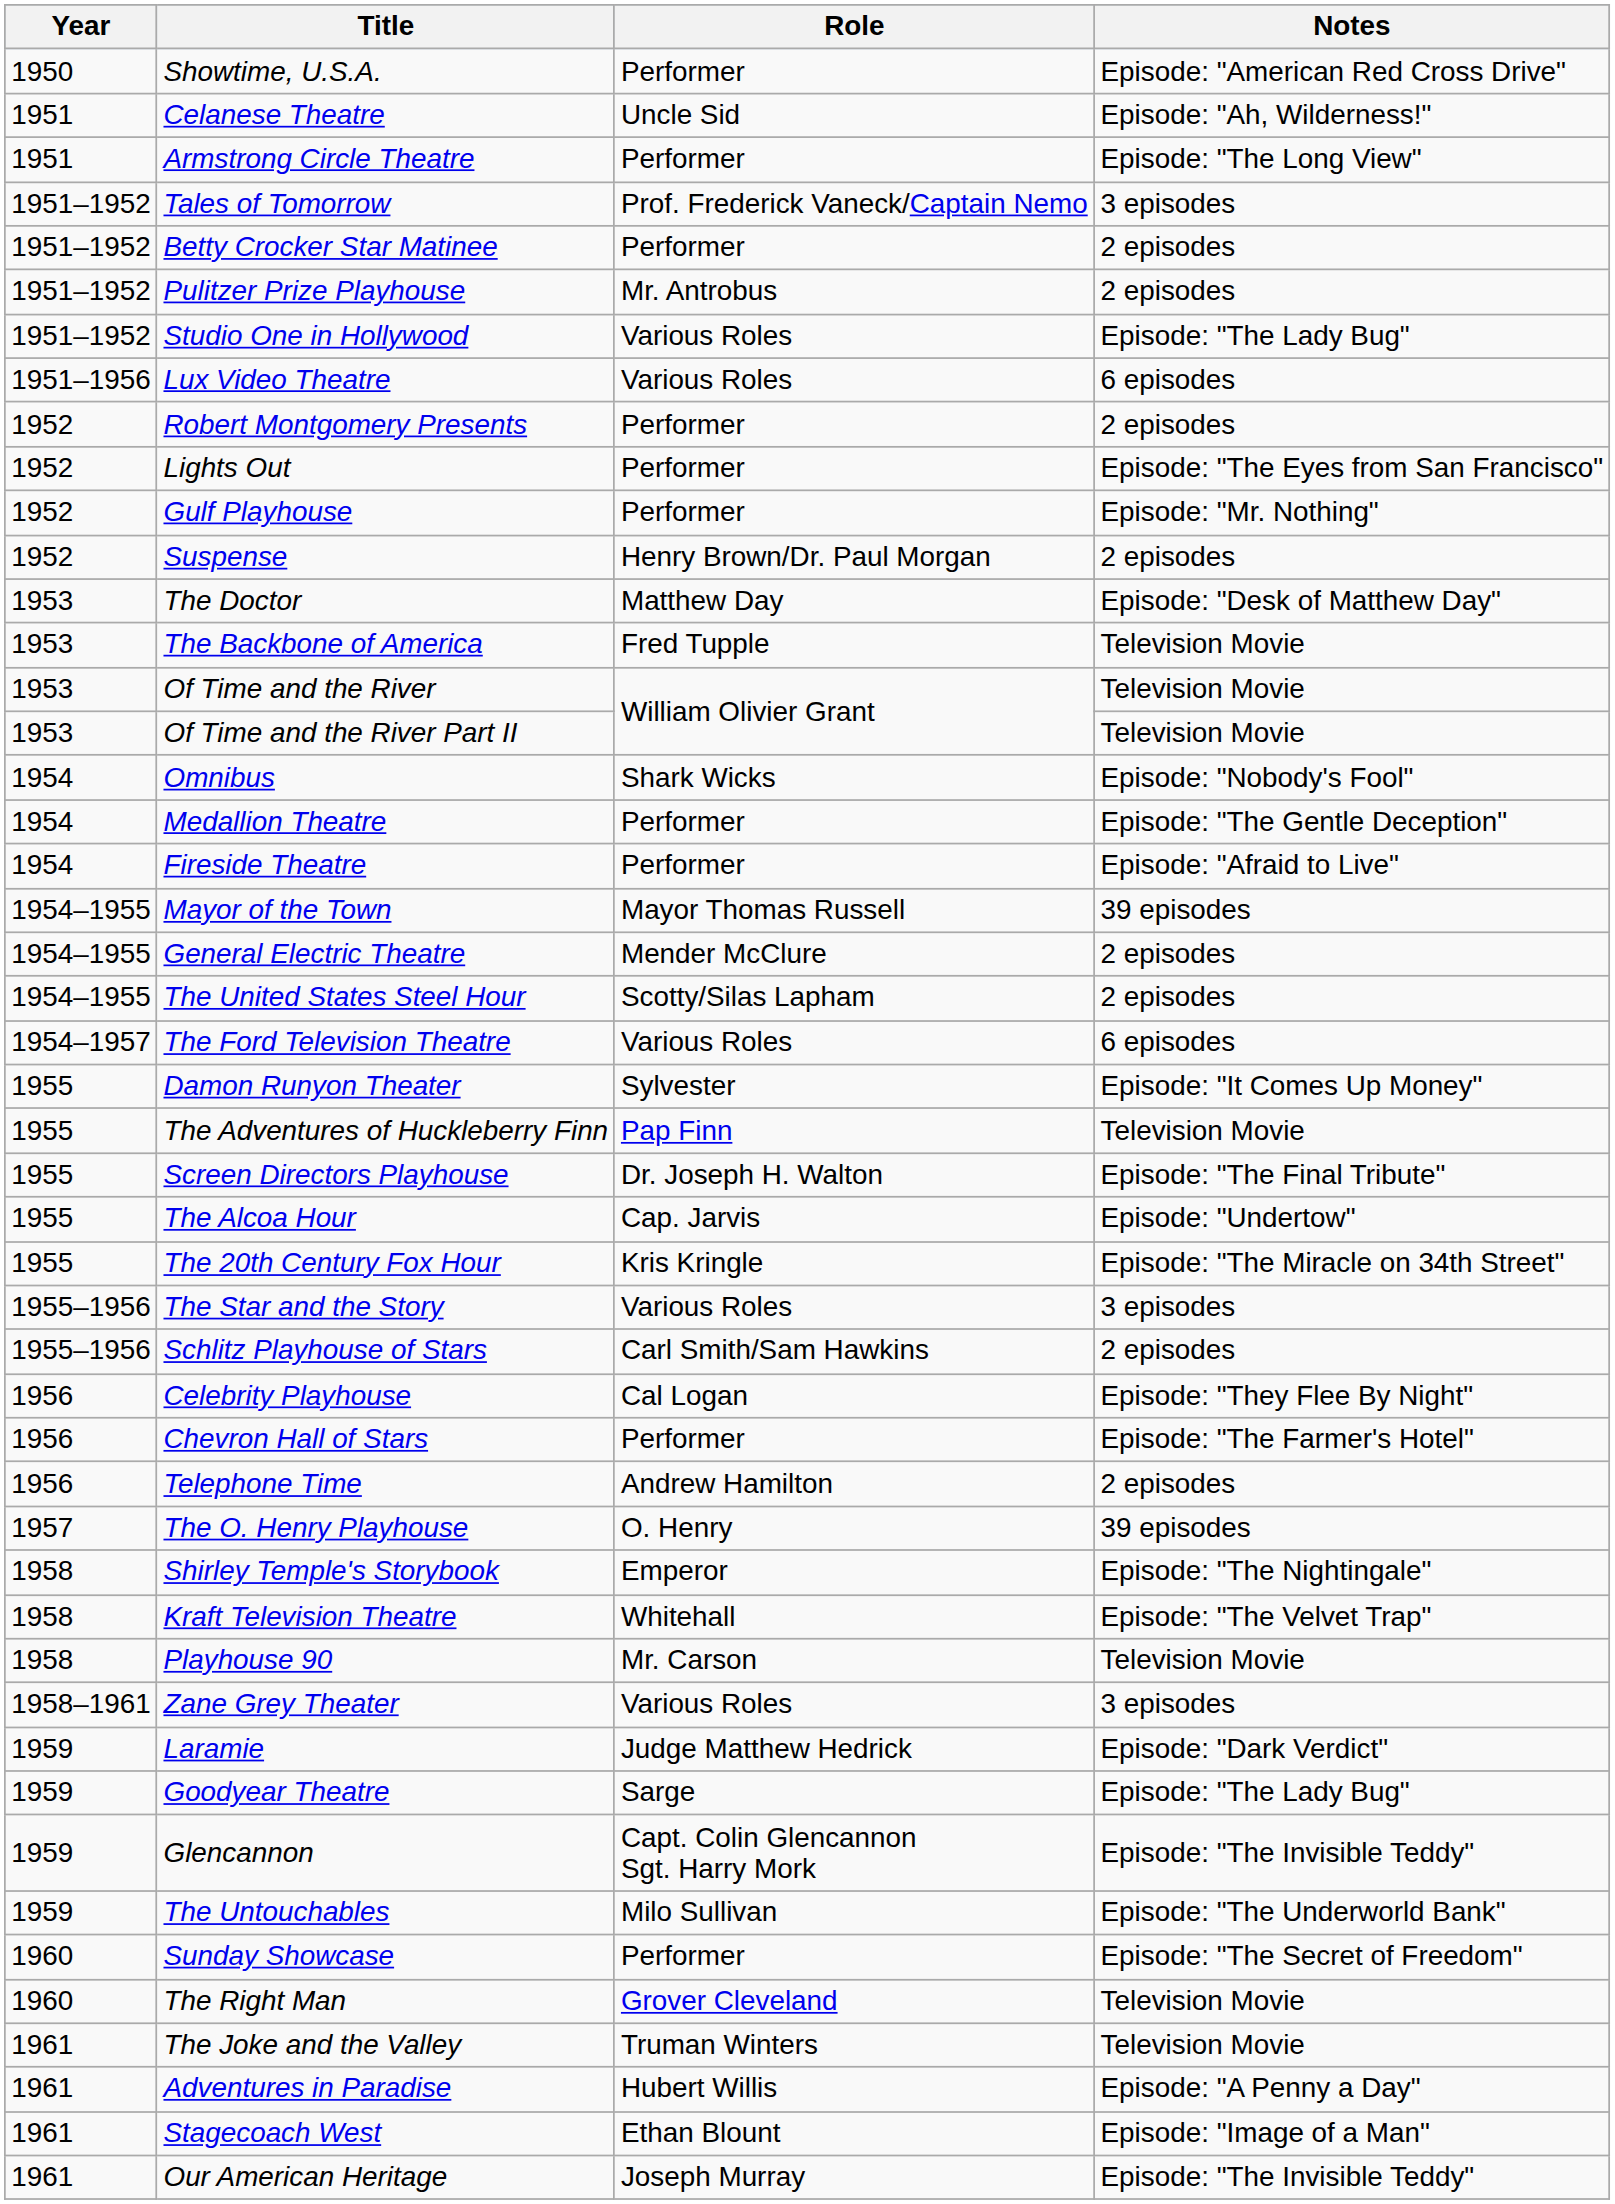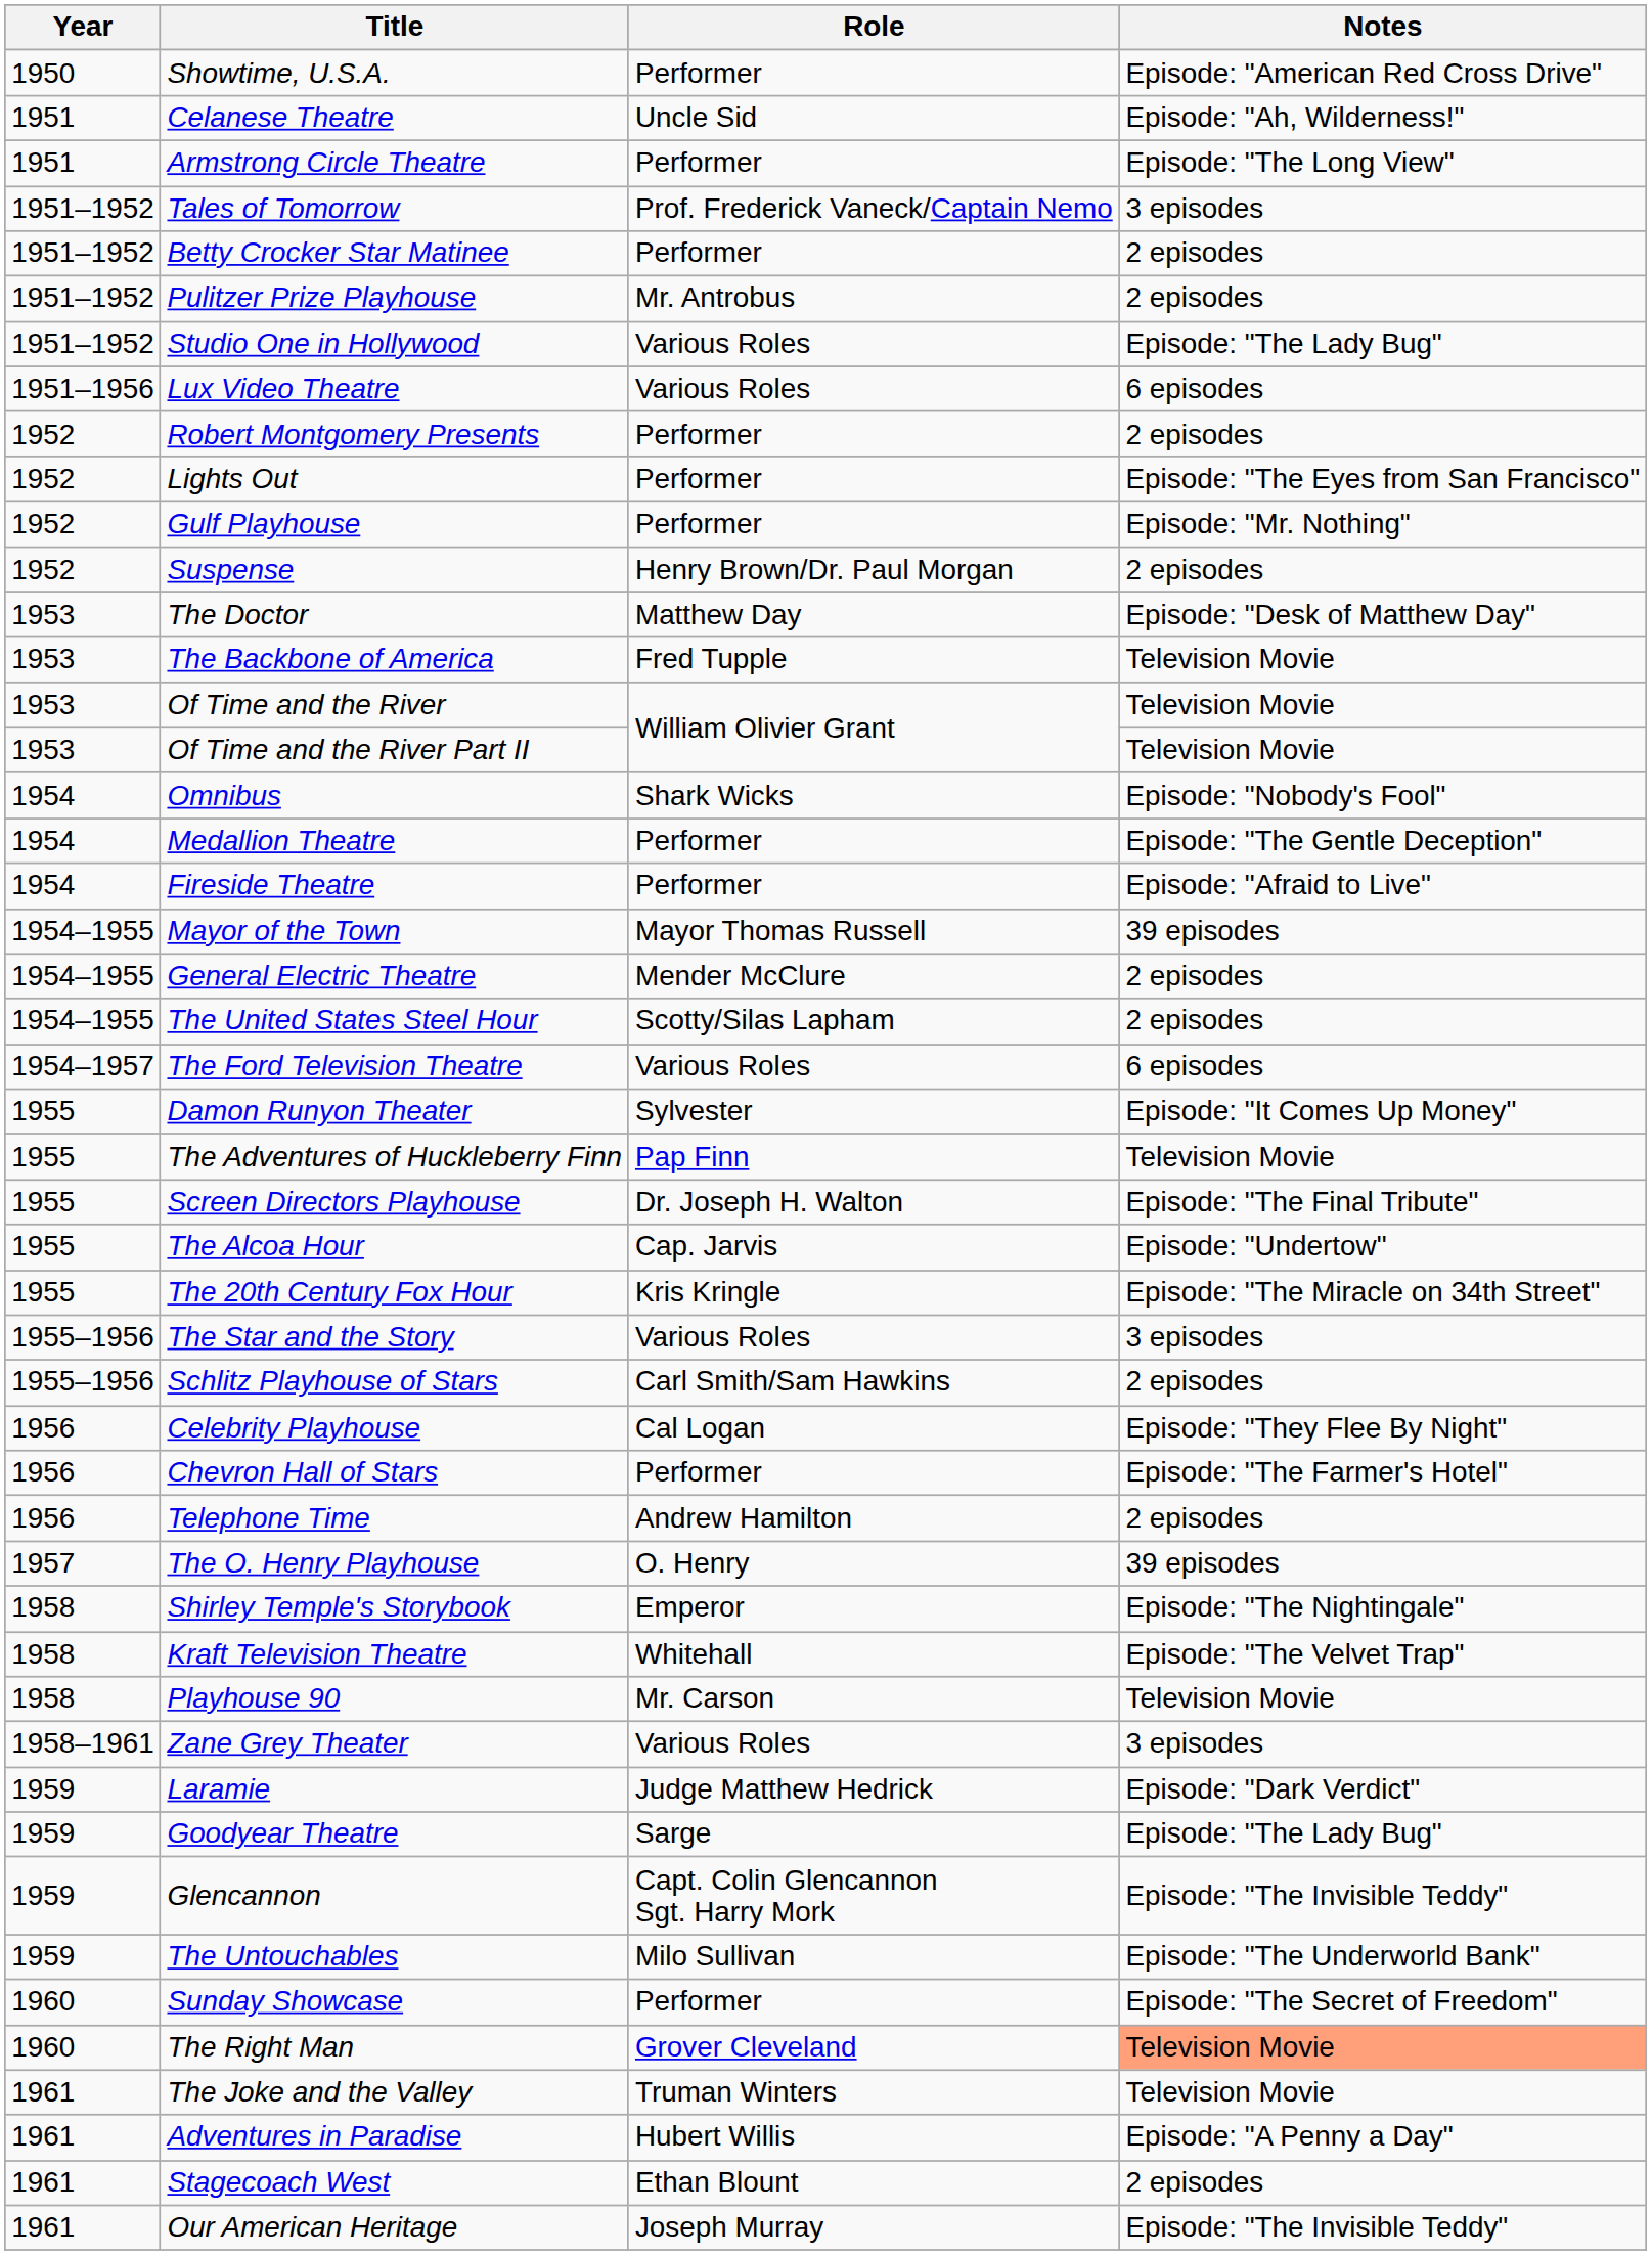 <table class=wikitable>
 <tr style="background:#b0c4de; text-align:center;">
 <th>Year</th>
 <th>Title</th>
 <th>Role</th>
 <th>Notes</th>
 </tr>
 <tr>
 <td>1950</td>
 <td><em>Showtime, U.S.A.</em></td>
 <td>Performer</td>
 <td>Episode: "American Red Cross Drive"</td>
 </tr>
 <tr>
 <td>1951</td>
 <td><em><a href='#'>Celanese Theatre</a></em></td>
 <td>Uncle Sid</td>
 <td>Episode: "Ah, Wilderness!"</td>
 </tr>
 <tr>
 <td>1951</td>
 <td><em><a href='#'>Armstrong Circle Theatre</a></em></td>
 <td>Performer</td>
 <td>Episode: "The Long View"</td>
 </tr>
 <tr>
 <td>1951–1952</td>
 <td><em><a href='#'>Tales of Tomorrow</a></em></td>
 <td>Prof. Frederick Vaneck/<a href='#'>Captain Nemo</a></td>
 <td>3 episodes</td>
 </tr>
 <tr>
 <td>1951–1952</td>
 <td><em><a href='#'>Betty Crocker Star Matinee</a></em></td>
 <td>Performer</td>
 <td>2 episodes</td>
 </tr>
 <tr>
 <td>1951–1952</td>
 <td><em><a href='#'>Pulitzer Prize Playhouse</a></em></td>
 <td>Mr. Antrobus</td>
 <td>2 episodes</td>
 </tr>
 <tr>
 <td>1951–1952</td>
 <td><em><a href='#'>Studio One in Hollywood</a></em></td>
 <td>Various Roles</td>
 <td>Episode: "The Lady Bug"</td>
 </tr>
 <tr>
 <td>1951–1956</td>
 <td><em><a href='#'>Lux Video Theatre</a></em></td>
 <td>Various Roles</td>
 <td>6 episodes</td>
 </tr>
 <tr>
 <td>1952</td>
 <td><em><a href='#'>Robert Montgomery Presents</a></em></td>
 <td>Performer</td>
 <td>2 episodes</td>
 </tr>
 <tr>
 <td>1952</td>
 <td><em>Lights Out</em></td>
 <td>Performer</td>
 <td>Episode: "The Eyes from San Francisco"</td>
 </tr>
 <tr>
 <td>1952</td>
 <td><em><a href='#'>Gulf Playhouse</a></em></td>
 <td>Performer</td>
 <td>Episode: "Mr. Nothing"</td>
 </tr>
 <tr>
 <td>1952</td>
 <td><em><a href='#'>Suspense</a></em></td>
 <td>Henry Brown/Dr. Paul Morgan</td>
 <td>2 episodes</td>
 </tr>
 <tr>
 <td>1953</td>
 <td><em>The Doctor</em></td>
 <td>Matthew Day</td>
 <td>Episode: "Desk of Matthew Day"</td>
 </tr>
 <tr>
 <td>1953</td>
 <td><em><a href='#'>The Backbone of America</a></em></td>
 <td>Fred Tupple</td>
 <td>Television Movie</td>
 </tr>
 <tr>
 <td>1953</td>
 <td><em>Of Time and the River</em></td>
 <td rowspan=2>William Olivier Grant</td>
 <td>Television Movie</td>
 </tr>
 <tr>
 <td>1953</td>
 <td><em>Of Time and the River Part II</em></td>
 <td>Television Movie</td>
 </tr>
 <tr>
 <td>1954</td>
 <td><em><a href='#'>Omnibus</a></em></td>
 <td>Shark Wicks</td>
 <td>Episode: "Nobody's Fool"</td>
 </tr>
 <tr>
 <td>1954</td>
 <td><em><a href='#'>Medallion Theatre</a></em></td>
 <td>Performer</td>
 <td>Episode: "The Gentle Deception"</td>
 </tr>
 <tr>
 <td>1954</td>
 <td><em><a href='#'>Fireside Theatre</a></em></td>
 <td>Performer</td>
 <td>Episode: "Afraid to Live"</td>
 </tr>
 <tr>
 <td>1954–1955</td>
 <td><em><a href='#'>Mayor of the Town</a></em></td>
 <td>Mayor Thomas Russell</td>
 <td>39 episodes</td>
 </tr>
 <tr>
 <td>1954–1955</td>
 <td><em><a href='#'>General Electric Theatre</a></em></td>
 <td>Mender McClure</td>
 <td>2 episodes</td>
 </tr>
 <tr>
 <td>1954–1955</td>
 <td><em><a href='#'>The United States Steel Hour</a></em></td>
 <td>Scotty/Silas Lapham</td>
 <td>2 episodes</td>
 </tr>
 <tr>
 <td>1954–1957</td>
 <td><em><a href='#'>The Ford Television Theatre</a></em></td>
 <td>Various Roles</td>
 <td>6 episodes</td>
 </tr>
 <tr>
 <td>1955</td>
 <td><em><a href='#'>Damon Runyon Theater</a></em></td>
 <td>Sylvester</td>
 <td>Episode: "It Comes Up Money"</td>
 </tr>
 <tr>
 <td>1955</td>
 <td><em>The Adventures of Huckleberry Finn</em></td>
 <td><a href='#'>Pap Finn</a></td>
 <td>Television Movie</td>
 </tr>
 <tr>
 <td>1955</td>
 <td><em><a href='#'>Screen Directors Playhouse</a></em></td>
 <td>Dr. Joseph H. Walton</td>
 <td>Episode: "The Final Tribute"</td>
 </tr>
 <tr>
 <td>1955</td>
 <td><em><a href='#'>The Alcoa Hour</a></em></td>
 <td>Cap. Jarvis</td>
 <td>Episode: "Undertow"</td>
 </tr>
 <tr>
 <td>1955</td>
 <td><em><a href='#'>The 20th Century Fox Hour</a></em></td>
 <td>Kris Kringle</td>
 <td>Episode: "The Miracle on 34th Street"</td>
 </tr>
 <tr>
 <td>1955–1956</td>
 <td><em><a href='#'>The Star and the Story</a></em></td>
 <td>Various Roles</td>
 <td>3 episodes</td>
 </tr>
 <tr>
 <td>1955–1956</td>
 <td><em><a href='#'>Schlitz Playhouse of Stars</a></em></td>
 <td>Carl Smith/Sam Hawkins</td>
 <td>2 episodes</td>
 </tr>
 <tr>
 <td>1956</td>
 <td><em><a href='#'>Celebrity Playhouse</a></em></td>
 <td>Cal Logan</td>
 <td>Episode: "They Flee By Night"</td>
 </tr>
 <tr>
 <td>1956</td>
 <td><em><a href='#'>Chevron Hall of Stars</a></em></td>
 <td>Performer</td>
 <td>Episode: "The Farmer's Hotel"</td>
 </tr>
 <tr>
 <td>1956</td>
 <td><em><a href='#'>Telephone Time</a></em></td>
 <td>Andrew Hamilton</td>
 <td>2 episodes</td>
 </tr>
 <tr>
 <td>1957</td>
 <td><em><a href='#'>The O. Henry Playhouse</a></em></td>
 <td>O. Henry</td>
 <td>39 episodes</td>
 </tr>
 <tr>
 <td>1958</td>
 <td><em><a href='#'>Shirley Temple's Storybook</a></em></td>
 <td>Emperor</td>
 <td>Episode: "The Nightingale"</td>
 </tr>
 <tr>
 <td>1958</td>
 <td><em><a href='#'>Kraft Television Theatre</a></em></td>
 <td>Whitehall</td>
 <td>Episode: "The Velvet Trap"</td>
 </tr>
 <tr>
 <td>1958</td>
 <td><em><a href='#'>Playhouse 90</a></em></td>
 <td>Mr. Carson</td>
 <td>Television Movie</td>
 </tr>
 <tr>
 <td>1958–1961</td>
 <td><em><a href='#'>Zane Grey Theater</a></em></td>
 <td>Various Roles</td>
 <td>3 episodes</td>
 </tr>
 <tr>
 <td>1959</td>
 <td><em><a href='#'>Laramie</a></em></td>
 <td>Judge Matthew Hedrick</td>
 <td>Episode: "Dark Verdict"</td>
 </tr>
 <tr>
 <td>1959</td>
 <td><em><a href='#'>Goodyear Theatre</a></em></td>
 <td>Sarge</td>
 <td>Episode: "The Lady Bug"</td>
 </tr>
 <tr>
 <td>1959</td>
 <td><em>Glencannon</em></td>
 <td>Capt. Colin Glencannon <br> Sgt. Harry Mork</td>
 <td>Episode: "The Invisible Teddy"</td>
 </tr>
 <tr>
 <td>1959</td>
 <td><em><a href='#'>The Untouchables</a></em></td>
 <td>Milo Sullivan</td>
 <td>Episode: "The Underworld Bank"</td>
 </tr>
 <tr>
 <td>1960</td>
 <td><em><a href='#'>Sunday Showcase</a></em></td>
 <td>Performer</td>
 <td>Episode: "The Secret of Freedom"</td>
 </tr>
 <tr>
 <td>1960</td>
 <td><em>The Right Man</em></td>
 <td><a href='#'>Grover Cleveland</a></td>
-<td>Television Movie</td>
+<td style="background: lightsalmon;">Television Movie</td>
 </tr>
 <tr>
 <td>1961</td>
 <td><em>The Joke and the Valley</em></td>
 <td>Truman Winters</td>
 <td>Television Movie</td>
 </tr>
 <tr>
 <td>1961</td>
 <td><em><a href='#'>Adventures in Paradise</a></em></td>
 <td>Hubert Willis</td>
 <td>Episode: "A Penny a Day"</td>
 </tr>
 <tr>
 <td>1961</td>
 <td><em><a href='#'>Stagecoach West</a></em></td>
 <td>Ethan Blount</td>
-<td>Episode: "Image of a Man"</td>
+<td>2 episodes</td>
 </tr>
 <tr>
 <td>1961</td>
 <td><em>Our American Heritage</em></td>
 <td>Joseph Murray</td>
 <td>Episode: "The Invisible Teddy"</td>
 </tr>
 </table>
